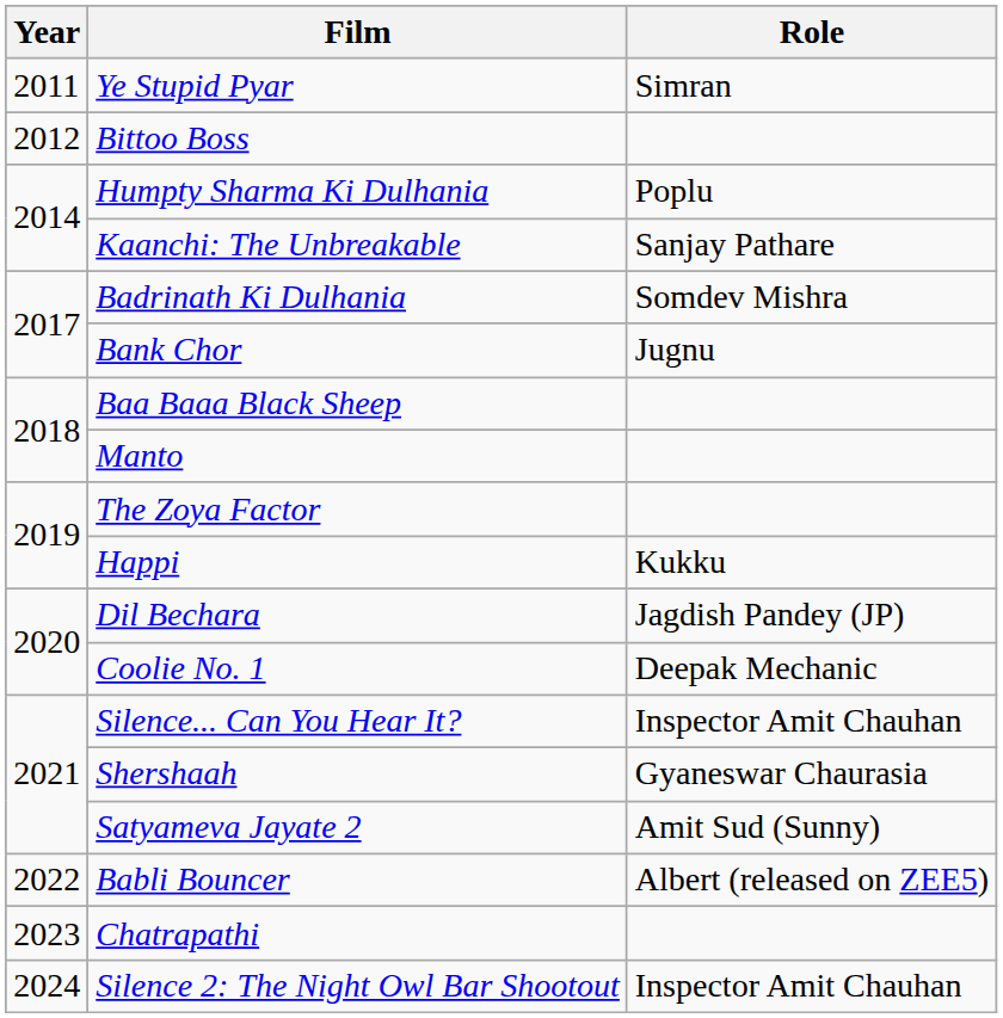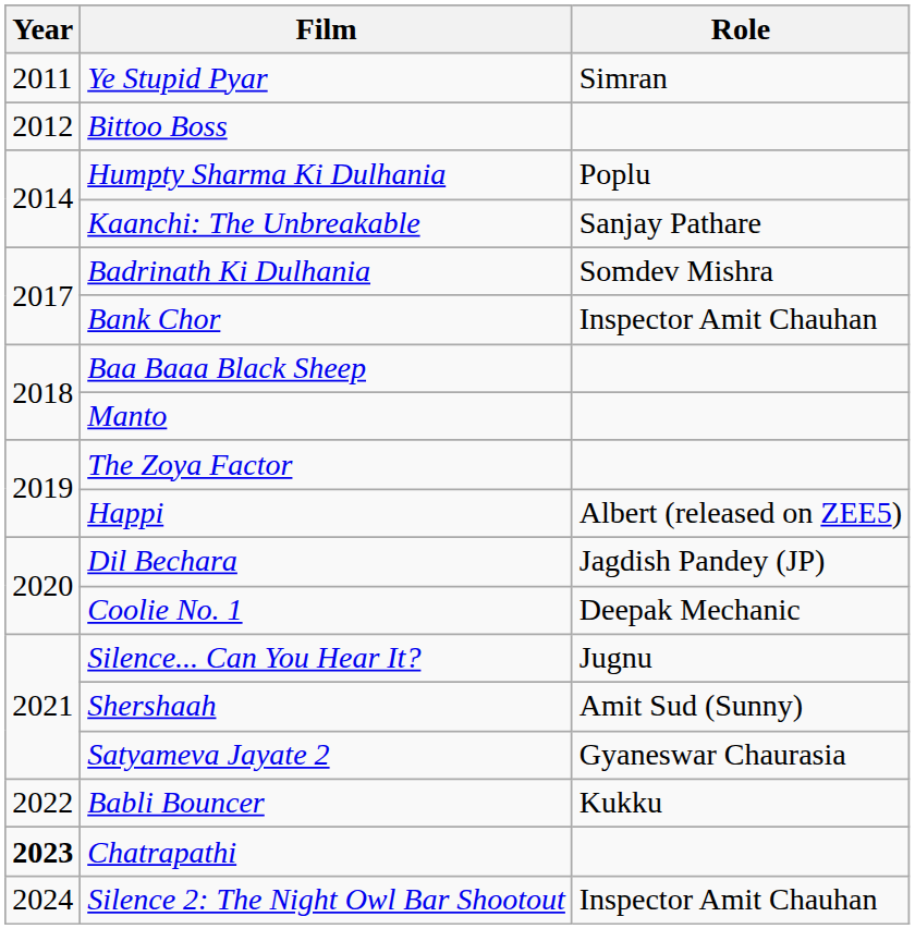 <table class="wikitable sortable plainrowheaders">
 <tr style="text-align:center;">
 <th scope="col">Year</th>
 <th scope="col">Film</th>
 <th class="unsortable" scope="col">Role</th>
 </tr>
 <tr>
 <td>2011</td>
 <td><em><a href='#'>Ye Stupid Pyar</a></em></td>
 <td>Simran</td>
 </tr>
 <tr>
 <td>2012</td>
 <td><em><a href='#'>Bittoo Boss</a></em></td>
 <td></td>
 </tr>
 <tr>
 <td rowspan="2">2014</td>
 <td><em><a href='#'>Humpty Sharma Ki Dulhania</a></em></td>
 <td>Poplu</td>
 </tr>
 <tr>
 <td><em><a href='#'>Kaanchi: The Unbreakable</a></em></td>
 <td>Sanjay Pathare</td>
 </tr>
 <tr>
 <td rowspan="2">2017</td>
 <td><em><a href='#'>Badrinath Ki Dulhania</a></em></td>
 <td>Somdev Mishra</td>
 </tr>
 <tr>
 <td><em><a href='#'>Bank Chor</a></em></td>
-<td>Jugnu</td>
+<td>Inspector Amit Chauhan</td>
 </tr>
 <tr>
 <td rowspan="2">2018</td>
 <td><em><a href='#'>Baa Baaa Black Sheep</a></em></td>
 <td></td>
 </tr>
 <tr>
 <td><em><a href='#'>Manto</a></em></td>
 <td></td>
 </tr>
 <tr>
 <td rowspan="2">2019</td>
 <td><a href='#'><em>The Zoya Factor</em></a></td>
 <td></td>
 </tr>
 <tr>
 <td><em><a href='#'>Happi</a></em></td>
-<td>Kukku</td>
+<td>Albert (released on <a href='#'>ZEE5</a>)</td>
 </tr>
 <tr>
 <td rowspan="2">2020</td>
 <td><em><a href='#'>Dil Bechara</a></em></td>
 <td>Jagdish Pandey (JP)</td>
 </tr>
 <tr>
 <td><a href='#'><em>Coolie No. 1</em></a></td>
 <td>Deepak Mechanic</td>
 </tr>
 <tr>
 <td rowspan="3">2021</td>
 <td><em><a href='#'>Silence... Can You Hear It?</a></em></td>
-<td>Inspector Amit Chauhan</td>
+<td>Jugnu</td>
 </tr>
 <tr>
 <td><em><a href='#'>Shershaah</a></em></td>
-<td>Gyaneswar Chaurasia</td>
+<td>Amit Sud (Sunny)</td>
 </tr>
 <tr>
 <td><em><a href='#'>Satyameva Jayate 2</a></em></td>
-<td>Amit Sud (Sunny)</td>
+<td>Gyaneswar Chaurasia</td>
 </tr>
 <tr>
 <td>2022</td>
 <td><em><a href='#'>Babli Bouncer</a></em></td>
-<td>Albert (released on <a href='#'>ZEE5</a>)</td>
+<td>Kukku</td>
 </tr>
 <tr>
-<td>2023</td>
+<td><strong>2023</strong></td>
 <td><em><a href='#'>Chatrapathi</a></em></td>
 <td></td>
 </tr>
 <tr>
 <td>2024</td>
 <td><em><a href='#'>Silence 2: The Night Owl Bar Shootout</a></em></td>
 <td>Inspector Amit Chauhan</td>
 </tr>
 </table>
